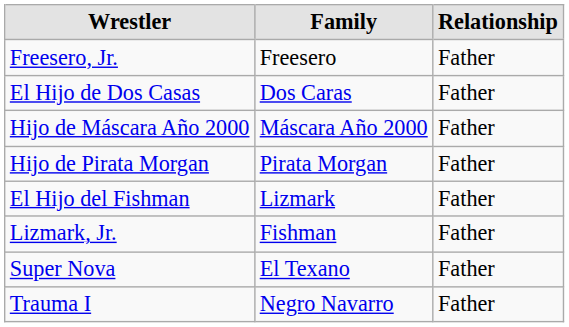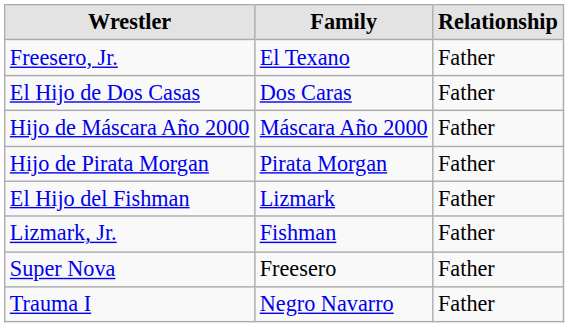 <table class="wikitable">
 <tr>
 <th style="border-style: none none solid solid; background: #e3e3e3"><strong>Wrestler</strong></th>
 <th style="border-style: none none solid solid; background: #e3e3e3"><strong>Family</strong></th>
 <th style="border-style: none none solid solid; background: #e3e3e3"><strong>Relationship</strong></th>
 </tr>
 <tr>
 <td><a href='#'>Freesero, Jr.</a></td>
-<td>Freesero</td>
+<td><a href='#'>El Texano</a></td>
 <td>Father</td>
 </tr>
 <tr>
 <td><a href='#'>El Hijo de Dos Casas</a></td>
 <td><a href='#'>Dos Caras</a></td>
 <td>Father</td>
 </tr>
 <tr>
 <td><a href='#'>Hijo de Máscara Año 2000</a></td>
 <td><a href='#'>Máscara Año 2000</a></td>
 <td>Father</td>
 </tr>
 <tr>
 <td><a href='#'>Hijo de Pirata Morgan</a></td>
 <td><a href='#'>Pirata Morgan</a></td>
 <td>Father</td>
 </tr>
 <tr>
 <td><a href='#'>El Hijo del Fishman</a></td>
 <td><a href='#'>Lizmark</a></td>
 <td>Father</td>
 </tr>
 <tr>
 <td><a href='#'>Lizmark, Jr.</a></td>
 <td><a href='#'>Fishman</a></td>
 <td>Father</td>
 </tr>
 <tr>
 <td><a href='#'>Super Nova</a></td>
-<td><a href='#'>El Texano</a></td>
+<td>Freesero</td>
 <td>Father</td>
 </tr>
 <tr>
 <td><a href='#'>Trauma I</a></td>
 <td><a href='#'>Negro Navarro</a></td>
 <td>Father</td>
 </tr>
 </table>
